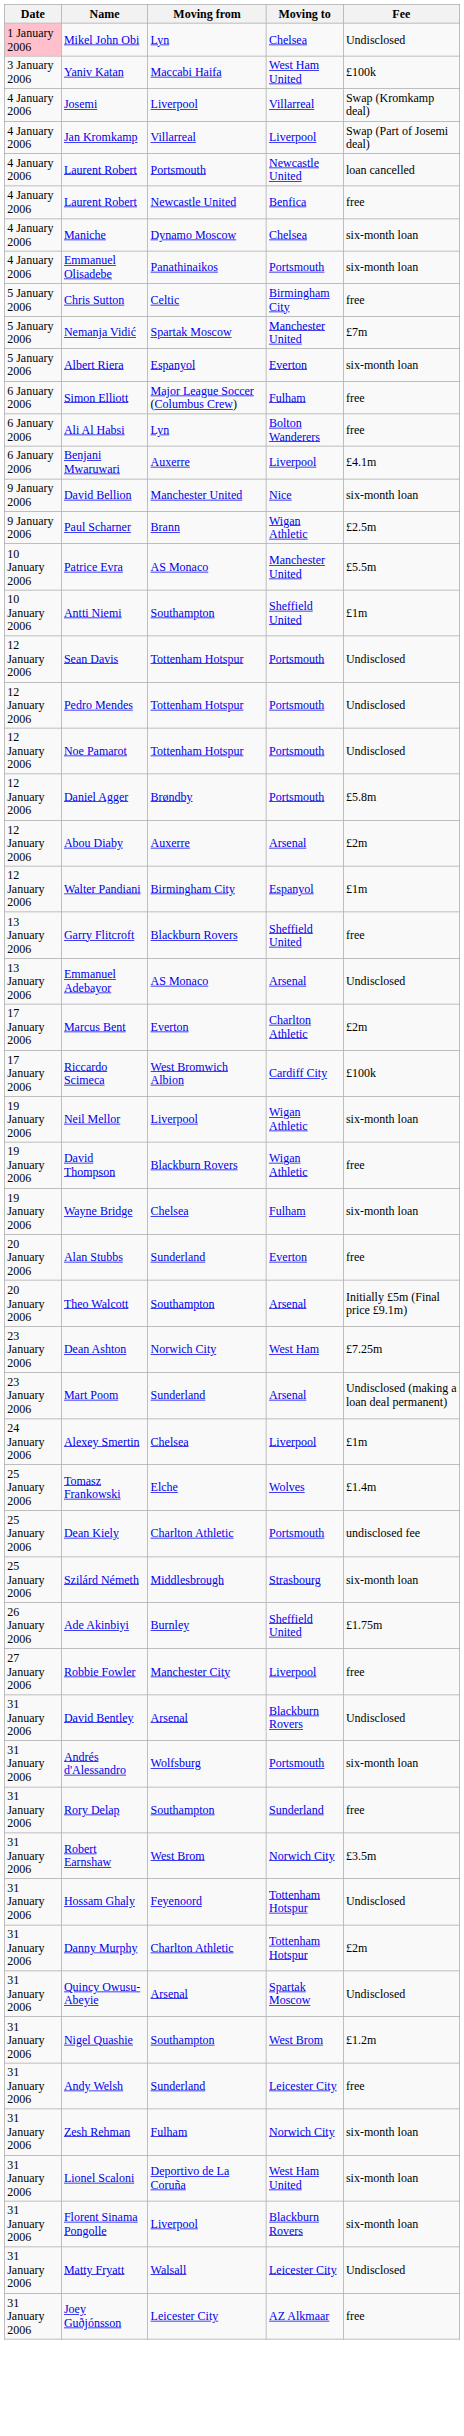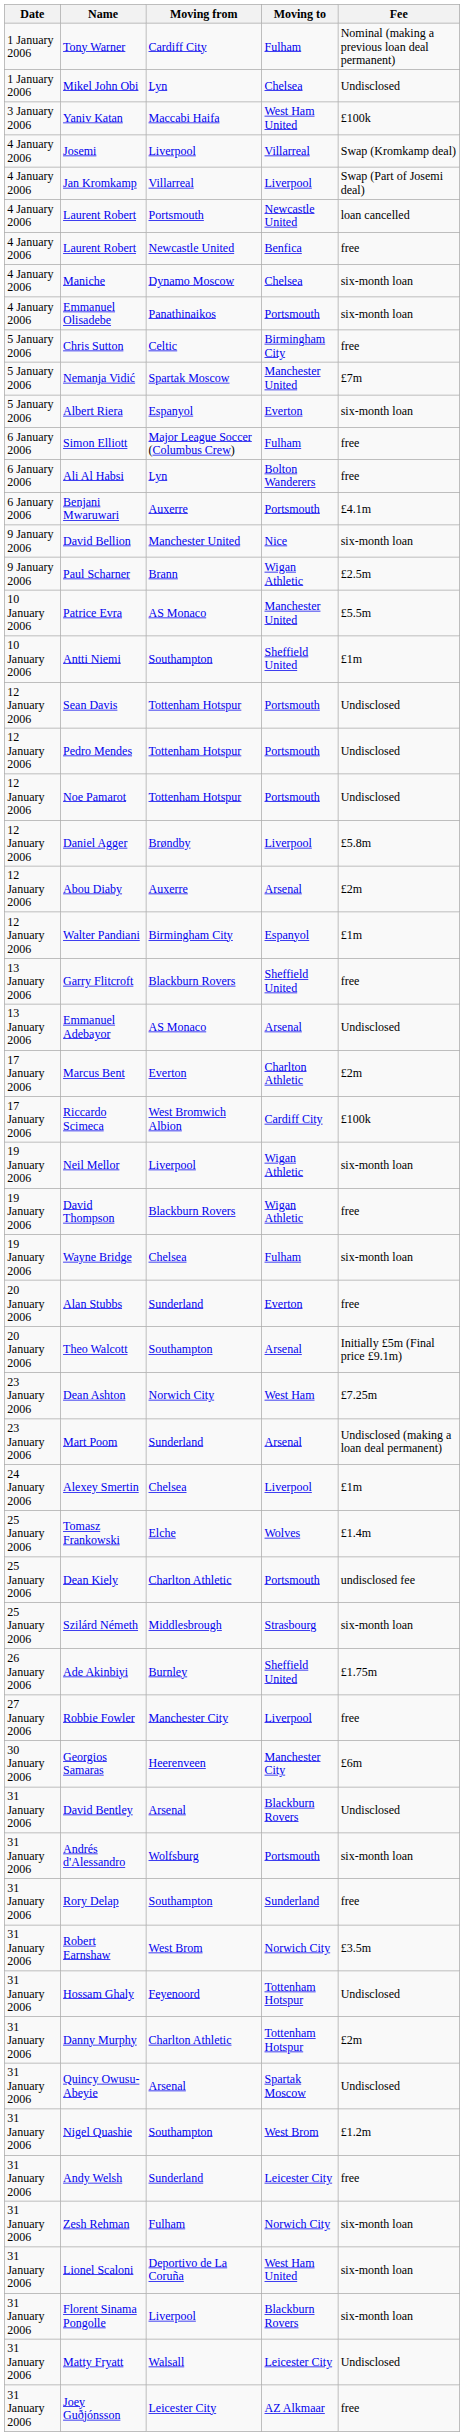 <table class="wikitable sortable">
 <tr>
 <th>Date</th>
 <th>Name</th>
 <th>Moving from</th>
 <th>Moving to</th>
 <th>Fee</th>
 </tr>
 <tr>
-<td style="background: pink;">1 January 2006</td>
+<td>1 January 2006</td>
+<td><a href='#'>Tony Warner</a></td>
+<td><a href='#'>Cardiff City</a></td>
+<td><a href='#'>Fulham</a></td>
+<td>Nominal (making a previous loan deal permanent)</td>
+</tr>
+<tr>
+<td>1 January 2006</td>
 <td><a href='#'>Mikel John Obi</a></td>
 <td><a href='#'>Lyn</a></td>
 <td><a href='#'>Chelsea</a></td>
 <td>Undisclosed</td>
 </tr>
 <tr>
 <td>3 January 2006</td>
 <td><a href='#'>Yaniv Katan</a></td>
 <td><a href='#'>Maccabi Haifa</a></td>
 <td><a href='#'>West Ham United</a></td>
 <td>£100k</td>
 </tr>
 <tr>
 <td>4 January 2006</td>
 <td><a href='#'>Josemi</a></td>
 <td><a href='#'>Liverpool</a></td>
 <td><a href='#'>Villarreal</a></td>
 <td>Swap (Kromkamp deal)</td>
 </tr>
 <tr>
 <td>4 January 2006</td>
 <td><a href='#'>Jan Kromkamp</a></td>
 <td><a href='#'>Villarreal</a></td>
 <td><a href='#'>Liverpool</a></td>
 <td>Swap (Part of Josemi deal)</td>
 </tr>
 <tr>
 <td>4 January 2006</td>
 <td><a href='#'>Laurent Robert</a></td>
 <td><a href='#'>Portsmouth</a></td>
 <td><a href='#'>Newcastle United</a></td>
 <td>loan cancelled</td>
 </tr>
 <tr>
 <td>4 January 2006</td>
 <td><a href='#'>Laurent Robert</a></td>
 <td><a href='#'>Newcastle United</a></td>
 <td><a href='#'>Benfica</a></td>
 <td>free</td>
 </tr>
 <tr>
 <td>4 January 2006</td>
 <td><a href='#'>Maniche</a></td>
 <td><a href='#'>Dynamo Moscow</a></td>
 <td><a href='#'>Chelsea</a></td>
 <td>six-month loan</td>
 </tr>
 <tr>
 <td>4 January 2006</td>
 <td><a href='#'>Emmanuel Olisadebe</a></td>
 <td><a href='#'>Panathinaikos</a></td>
 <td><a href='#'>Portsmouth</a></td>
 <td>six-month loan</td>
 </tr>
 <tr>
 <td>5 January 2006</td>
 <td><a href='#'>Chris Sutton</a></td>
 <td><a href='#'>Celtic</a></td>
 <td><a href='#'>Birmingham City</a></td>
 <td>free</td>
 </tr>
 <tr>
 <td>5 January 2006</td>
 <td><a href='#'>Nemanja Vidić</a></td>
 <td><a href='#'>Spartak Moscow</a></td>
 <td><a href='#'>Manchester United</a></td>
 <td>£7m</td>
 </tr>
 <tr>
 <td>5 January 2006</td>
 <td><a href='#'>Albert Riera</a></td>
 <td><a href='#'>Espanyol</a></td>
 <td><a href='#'>Everton</a></td>
 <td>six-month loan</td>
 </tr>
 <tr>
 <td>6 January 2006</td>
 <td><a href='#'>Simon Elliott</a></td>
 <td><a href='#'>Major League Soccer</a> (<a href='#'>Columbus Crew</a>)</td>
 <td><a href='#'>Fulham</a></td>
 <td>free</td>
 </tr>
 <tr>
 <td>6 January 2006</td>
 <td><a href='#'>Ali Al Habsi</a></td>
 <td><a href='#'>Lyn</a></td>
 <td><a href='#'>Bolton Wanderers</a></td>
 <td>free</td>
 </tr>
 <tr>
 <td>6 January 2006</td>
 <td><a href='#'>Benjani Mwaruwari</a></td>
 <td><a href='#'>Auxerre</a></td>
-<td><a href='#'>Liverpool</a></td>
+<td><a href='#'>Portsmouth</a></td>
 <td>£4.1m</td>
 </tr>
 <tr>
 <td>9 January 2006</td>
 <td><a href='#'>David Bellion</a></td>
 <td><a href='#'>Manchester United</a></td>
 <td><a href='#'>Nice</a></td>
 <td>six-month loan</td>
 </tr>
 <tr>
 <td>9 January 2006</td>
 <td><a href='#'>Paul Scharner</a></td>
 <td><a href='#'>Brann</a></td>
 <td><a href='#'>Wigan Athletic</a></td>
 <td>£2.5m</td>
 </tr>
 <tr>
 <td>10 January 2006</td>
 <td><a href='#'>Patrice Evra</a></td>
 <td><a href='#'>AS Monaco</a></td>
 <td><a href='#'>Manchester United</a></td>
 <td>£5.5m</td>
 </tr>
 <tr>
 <td>10 January 2006</td>
 <td><a href='#'>Antti Niemi</a></td>
 <td><a href='#'>Southampton</a></td>
 <td><a href='#'>Sheffield United</a></td>
 <td>£1m</td>
 </tr>
 <tr>
 <td>12 January 2006</td>
 <td><a href='#'>Sean Davis</a></td>
 <td><a href='#'>Tottenham Hotspur</a></td>
 <td><a href='#'>Portsmouth</a></td>
 <td>Undisclosed</td>
 </tr>
 <tr>
 <td>12 January 2006</td>
 <td><a href='#'>Pedro Mendes</a></td>
 <td><a href='#'>Tottenham Hotspur</a></td>
 <td><a href='#'>Portsmouth</a></td>
 <td>Undisclosed</td>
 </tr>
 <tr>
 <td>12 January 2006</td>
 <td><a href='#'>Noe Pamarot</a></td>
 <td><a href='#'>Tottenham Hotspur</a></td>
 <td><a href='#'>Portsmouth</a></td>
 <td>Undisclosed</td>
 </tr>
 <tr>
 <td>12 January 2006</td>
 <td><a href='#'>Daniel Agger</a></td>
 <td><a href='#'>Brøndby</a></td>
-<td><a href='#'>Portsmouth</a></td>
+<td><a href='#'>Liverpool</a></td>
 <td>£5.8m</td>
 </tr>
 <tr>
 <td>12 January 2006</td>
 <td><a href='#'>Abou Diaby</a></td>
 <td><a href='#'>Auxerre</a></td>
 <td><a href='#'>Arsenal</a></td>
 <td>£2m</td>
 </tr>
 <tr>
 <td>12 January 2006</td>
 <td><a href='#'>Walter Pandiani</a></td>
 <td><a href='#'>Birmingham City</a></td>
 <td><a href='#'>Espanyol</a></td>
 <td>£1m</td>
 </tr>
 <tr>
 <td>13 January 2006</td>
 <td><a href='#'>Garry Flitcroft</a></td>
 <td><a href='#'>Blackburn Rovers</a></td>
 <td><a href='#'>Sheffield United</a></td>
 <td>free</td>
 </tr>
 <tr>
 <td>13 January 2006</td>
 <td><a href='#'>Emmanuel Adebayor</a></td>
 <td><a href='#'>AS Monaco</a></td>
 <td><a href='#'>Arsenal</a></td>
 <td>Undisclosed</td>
 </tr>
 <tr>
 <td>17 January 2006</td>
 <td><a href='#'>Marcus Bent</a></td>
 <td><a href='#'>Everton</a></td>
 <td><a href='#'>Charlton Athletic</a></td>
 <td>£2m</td>
 </tr>
 <tr>
 <td>17 January 2006</td>
 <td><a href='#'>Riccardo Scimeca</a></td>
 <td><a href='#'>West Bromwich Albion</a></td>
 <td><a href='#'>Cardiff City</a></td>
 <td>£100k</td>
 </tr>
 <tr>
 <td>19 January 2006</td>
 <td><a href='#'>Neil Mellor</a></td>
 <td><a href='#'>Liverpool</a></td>
 <td><a href='#'>Wigan Athletic</a></td>
 <td>six-month loan</td>
 </tr>
 <tr>
 <td>19 January 2006</td>
 <td><a href='#'>David Thompson</a></td>
 <td><a href='#'>Blackburn Rovers</a></td>
 <td><a href='#'>Wigan Athletic</a></td>
 <td>free</td>
 </tr>
 <tr>
 <td>19 January 2006</td>
 <td><a href='#'>Wayne Bridge</a></td>
 <td><a href='#'>Chelsea</a></td>
 <td><a href='#'>Fulham</a></td>
 <td>six-month loan</td>
 </tr>
 <tr>
 <td>20 January 2006</td>
 <td><a href='#'>Alan Stubbs</a></td>
 <td><a href='#'>Sunderland</a></td>
 <td><a href='#'>Everton</a></td>
 <td>free</td>
 </tr>
 <tr>
 <td>20 January 2006</td>
 <td><a href='#'>Theo Walcott</a></td>
 <td><a href='#'>Southampton</a></td>
 <td><a href='#'>Arsenal</a></td>
 <td>Initially £5m (Final price £9.1m)</td>
 </tr>
 <tr>
 <td>23 January 2006</td>
 <td><a href='#'>Dean Ashton</a></td>
 <td><a href='#'>Norwich City</a></td>
 <td><a href='#'>West Ham</a></td>
 <td>£7.25m</td>
 </tr>
 <tr>
 <td>23 January 2006</td>
 <td><a href='#'>Mart Poom</a></td>
 <td><a href='#'>Sunderland</a></td>
 <td><a href='#'>Arsenal</a></td>
 <td>Undisclosed (making a loan deal permanent)</td>
 </tr>
 <tr>
 <td>24 January 2006</td>
 <td><a href='#'>Alexey Smertin</a></td>
 <td><a href='#'>Chelsea</a></td>
 <td><a href='#'>Liverpool</a></td>
 <td>£1m</td>
 </tr>
 <tr>
 <td>25 January 2006</td>
 <td><a href='#'>Tomasz Frankowski</a></td>
 <td><a href='#'>Elche</a></td>
 <td><a href='#'>Wolves</a></td>
 <td>£1.4m</td>
 </tr>
 <tr>
 <td>25 January 2006</td>
 <td><a href='#'>Dean Kiely</a></td>
 <td><a href='#'>Charlton Athletic</a></td>
 <td><a href='#'>Portsmouth</a></td>
 <td>undisclosed fee</td>
 </tr>
 <tr>
 <td>25 January 2006</td>
 <td><a href='#'>Szilárd Németh</a></td>
 <td><a href='#'>Middlesbrough</a></td>
 <td><a href='#'>Strasbourg</a></td>
 <td>six-month loan</td>
 </tr>
 <tr>
 <td>26 January 2006</td>
 <td><a href='#'>Ade Akinbiyi</a></td>
 <td><a href='#'>Burnley</a></td>
 <td><a href='#'>Sheffield United</a></td>
 <td>£1.75m</td>
 </tr>
 <tr>
 <td>27 January 2006</td>
 <td><a href='#'>Robbie Fowler</a></td>
 <td><a href='#'>Manchester City</a></td>
 <td><a href='#'>Liverpool</a></td>
 <td>free</td>
 </tr>
 <tr>
+<td>30 January 2006</td>
+<td><a href='#'>Georgios Samaras</a></td>
+<td><a href='#'>Heerenveen</a></td>
+<td><a href='#'>Manchester City</a></td>
+<td>£6m</td>
+</tr>
+<tr>
 <td>31 January 2006</td>
 <td><a href='#'>David Bentley</a></td>
 <td><a href='#'>Arsenal</a></td>
 <td><a href='#'>Blackburn Rovers</a></td>
 <td>Undisclosed</td>
 </tr>
 <tr>
 <td>31 January 2006</td>
 <td><a href='#'>Andrés d'Alessandro</a></td>
 <td><a href='#'>Wolfsburg</a></td>
 <td><a href='#'>Portsmouth</a></td>
 <td>six-month loan</td>
 </tr>
 <tr>
 <td>31 January 2006</td>
 <td><a href='#'>Rory Delap</a></td>
 <td><a href='#'>Southampton</a></td>
 <td><a href='#'>Sunderland</a></td>
 <td>free</td>
 </tr>
 <tr>
 <td>31 January 2006</td>
 <td><a href='#'>Robert Earnshaw</a></td>
 <td><a href='#'>West Brom</a></td>
 <td><a href='#'>Norwich City</a></td>
 <td>£3.5m</td>
 </tr>
 <tr>
 <td>31 January 2006</td>
 <td><a href='#'>Hossam Ghaly</a></td>
 <td><a href='#'>Feyenoord</a></td>
 <td><a href='#'>Tottenham Hotspur</a></td>
 <td>Undisclosed</td>
 </tr>
 <tr>
 <td>31 January 2006</td>
 <td><a href='#'>Danny Murphy</a></td>
 <td><a href='#'>Charlton Athletic</a></td>
 <td><a href='#'>Tottenham Hotspur</a></td>
 <td>£2m</td>
 </tr>
 <tr>
 <td>31 January 2006</td>
 <td><a href='#'>Quincy Owusu-Abeyie</a></td>
 <td><a href='#'>Arsenal</a></td>
 <td><a href='#'>Spartak Moscow</a></td>
 <td>Undisclosed</td>
 </tr>
 <tr>
 <td>31 January 2006</td>
 <td><a href='#'>Nigel Quashie</a></td>
 <td><a href='#'>Southampton</a></td>
 <td><a href='#'>West Brom</a></td>
 <td>£1.2m</td>
 </tr>
 <tr>
 <td>31 January 2006</td>
 <td><a href='#'>Andy Welsh</a></td>
 <td><a href='#'>Sunderland</a></td>
 <td><a href='#'>Leicester City</a></td>
 <td>free</td>
 </tr>
 <tr>
 <td>31 January 2006</td>
 <td><a href='#'>Zesh Rehman</a></td>
 <td><a href='#'>Fulham</a></td>
 <td><a href='#'>Norwich City</a></td>
 <td>six-month loan</td>
 </tr>
 <tr>
 <td>31 January 2006</td>
 <td><a href='#'>Lionel Scaloni</a></td>
 <td><a href='#'>Deportivo de La Coruña</a></td>
 <td><a href='#'>West Ham United</a></td>
 <td>six-month loan</td>
 </tr>
 <tr>
 <td>31 January 2006</td>
 <td><a href='#'>Florent Sinama Pongolle</a></td>
 <td><a href='#'>Liverpool</a></td>
 <td><a href='#'>Blackburn Rovers</a></td>
 <td>six-month loan</td>
 </tr>
 <tr>
 <td>31 January 2006</td>
 <td><a href='#'>Matty Fryatt</a></td>
 <td><a href='#'>Walsall</a></td>
 <td><a href='#'>Leicester City</a></td>
 <td>Undisclosed</td>
 </tr>
 <tr>
 <td>31 January 2006</td>
 <td><a href='#'>Joey Guðjónsson</a></td>
 <td><a href='#'>Leicester City</a></td>
 <td><a href='#'>AZ Alkmaar</a></td>
 <td>free</td>
 </tr>
 </table>
